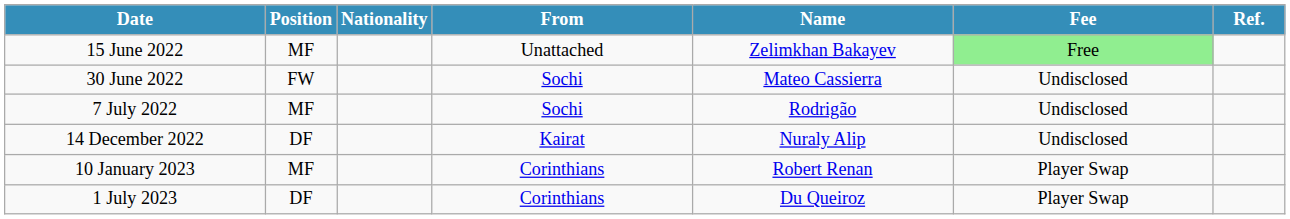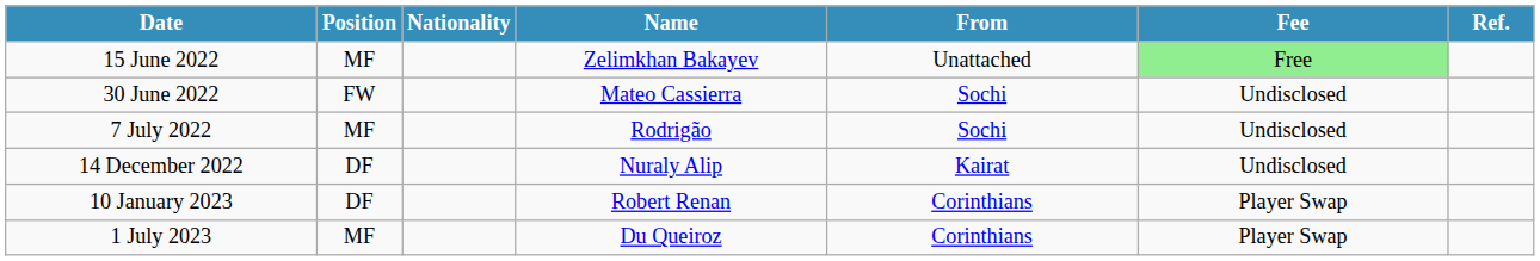 <table class="wikitable"  style="text-align:center; font-size:90%; ">
 <tr>
 <th style="background:#348EB9; color:white; width:200px;">Date</th>
 <th style="background:#348EB9; color:white; width:50px;">Position</th>
 <th style="background:#348EB9; color:white; width:50px;">Nationality</th>
+<th style="background:#348EB9; color:white; width:200px;">Name</th>
 <th style="background:#348EB9; color:white; width:200px;">From</th>
-<th style="background:#348EB9; color:white; width:200px;">Name</th>
 <th style="background:#348EB9; color:white; width:200px;">Fee</th>
 <th style="background:#348EB9; color:white; width:50px;">Ref.</th>
 </tr>
 <tr>
 <td>15 June 2022</td>
 <td>MF</td>
 <td></td>
+<td><a href='#'>Zelimkhan Bakayev</a></td>
 <td>Unattached</td>
-<td><a href='#'>Zelimkhan Bakayev</a></td>
 <td style="background: lightgreen;">Free</td>
 <td></td>
 </tr>
 <tr>
 <td>30 June 2022</td>
 <td>FW</td>
 <td></td>
+<td><a href='#'>Mateo Cassierra</a></td>
 <td><a href='#'>Sochi</a></td>
-<td><a href='#'>Mateo Cassierra</a></td>
 <td>Undisclosed</td>
 <td></td>
 </tr>
 <tr>
 <td>7 July 2022</td>
 <td>MF</td>
 <td></td>
+<td><a href='#'>Rodrigão</a></td>
 <td><a href='#'>Sochi</a></td>
-<td><a href='#'>Rodrigão</a></td>
 <td>Undisclosed</td>
 <td></td>
 </tr>
 <tr>
 <td>14 December 2022</td>
 <td>DF</td>
 <td></td>
+<td><a href='#'>Nuraly Alip</a></td>
 <td><a href='#'>Kairat</a></td>
-<td><a href='#'>Nuraly Alip</a></td>
 <td>Undisclosed</td>
 <td></td>
 </tr>
 <tr>
 <td>10 January 2023</td>
-<td>MF</td>
+<td>DF</td>
 <td></td>
+<td><a href='#'>Robert Renan</a></td>
 <td><a href='#'>Corinthians</a></td>
-<td><a href='#'>Robert Renan</a></td>
 <td>Player Swap</td>
 <td></td>
 </tr>
 <tr>
 <td>1 July 2023</td>
-<td>DF</td>
+<td>MF</td>
 <td></td>
+<td><a href='#'>Du Queiroz</a></td>
 <td><a href='#'>Corinthians</a></td>
-<td><a href='#'>Du Queiroz</a></td>
 <td>Player Swap</td>
 <td></td>
 </tr>
 </table>
